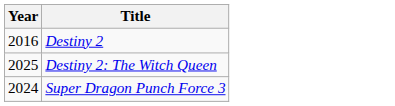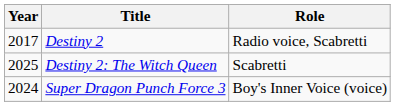 <table class="wikitable sortable">
 <tr>
 <th><strong>Year</strong></th>
 <th><strong>Title</strong></th>
+<th><strong>Role</strong></th>
 </tr>
 <tr>
-<td>2016</td>
+<td>2017</td>
 <td><em><a href='#'>Destiny 2</a></em></td>
+<td>Radio voice, Scabretti</td>
 </tr>
 <tr>
 <td>2025</td>
 <td><em><a href='#'>Destiny 2: The Witch Queen</a></em></td>
+<td>Scabretti</td>
 </tr>
 <tr>
 <td>2024</td>
 <td><em><a href='#'>Super Dragon Punch Force 3</a></em></td>
+<td>Boy's Inner Voice (voice)</td>
 </tr>
 </table>
